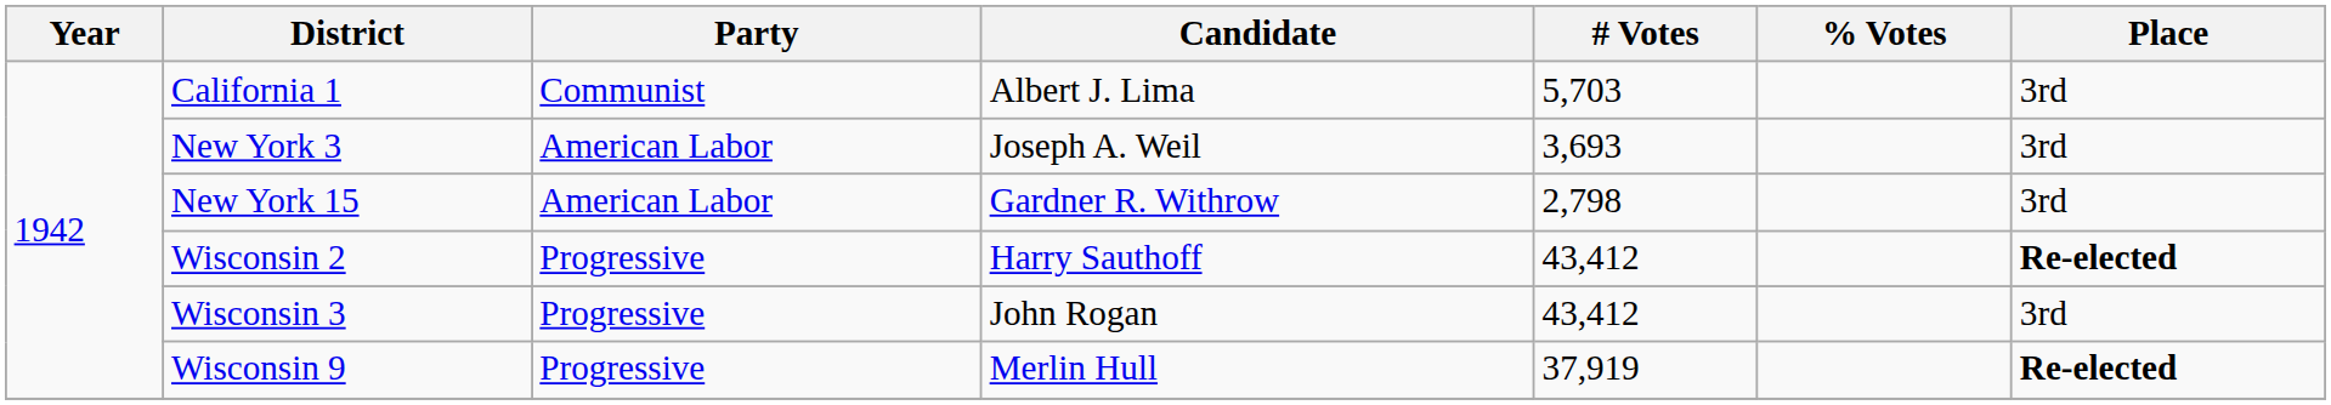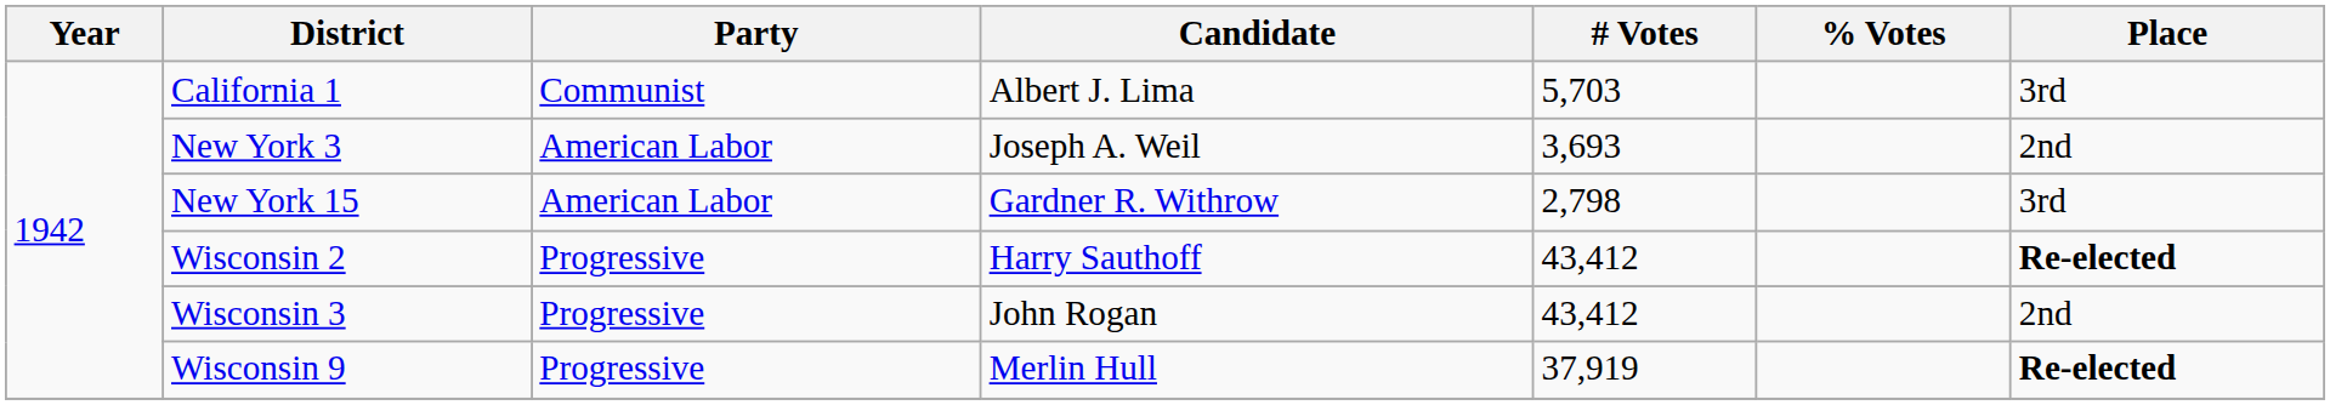 <table class="wikitable sortable collapsible collapsed" style="width:1050px">
 <tr>
 <th>Year</th>
 <th>District</th>
 <th>Party</th>
 <th>Candidate</th>
 <th># Votes</th>
 <th>% Votes</th>
 <th>Place</th>
 </tr>
 <tr>
 <td rowspan="6"><a href='#'>1942</a></td>
 <td><a href='#'>California 1</a></td>
 <td><a href='#'>Communist</a></td>
 <td>Albert J. Lima</td>
 <td>5,703</td>
 <td></td>
 <td>3rd</td>
 </tr>
 <tr>
 <td><a href='#'>New York 3</a></td>
 <td><a href='#'>American Labor</a></td>
 <td>Joseph A. Weil</td>
 <td>3,693</td>
 <td></td>
-<td>3rd</td>
+<td>2nd</td>
 </tr>
 <tr>
 <td><a href='#'>New York 15</a></td>
 <td><a href='#'>American Labor</a></td>
 <td><a href='#'>Gardner R. Withrow</a></td>
 <td>2,798</td>
 <td></td>
 <td>3rd</td>
 </tr>
 <tr>
 <td><a href='#'>Wisconsin 2</a></td>
 <td><a href='#'>Progressive</a></td>
 <td><a href='#'>Harry Sauthoff</a></td>
 <td>43,412</td>
 <td></td>
 <td><strong>Re-elected</strong></td>
 </tr>
 <tr>
 <td><a href='#'>Wisconsin 3</a></td>
 <td><a href='#'>Progressive</a></td>
 <td>John Rogan</td>
 <td>43,412</td>
 <td></td>
-<td>3rd</td>
+<td>2nd</td>
 </tr>
 <tr>
 <td><a href='#'>Wisconsin 9</a></td>
 <td><a href='#'>Progressive</a></td>
 <td><a href='#'>Merlin Hull</a></td>
 <td>37,919</td>
 <td></td>
 <td><strong>Re-elected</strong></td>
 </tr>
 <tr>
 </tr>
 </table>
